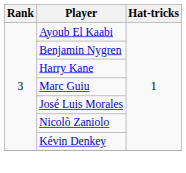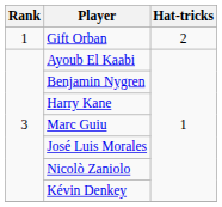 <table class="wikitable">
 <tr>
 <th scope="col">Rank</th>
 <th scope="col">Player</th>
 <th scope="col">Hat-tricks</th>
+</tr>
+<tr>
+<td style="text-align:center">1</td>
+<td scope="row"> <a href='#'>Gift Orban</a></td>
+<td style="text-align:center">2</td>
 </tr>
 <tr>
 <td rowspan="7" style="text-align:center">3</td>
 <td scope="row"> <a href='#'>Ayoub El Kaabi</a></td>
 <td rowspan="7" style="text-align:center">1</td>
 </tr>
 <tr>
 <td scope="row"> <a href='#'>Benjamin Nygren</a></td>
 </tr>
 <tr>
 <td scope="row"> <a href='#'>Harry Kane</a></td>
 </tr>
 <tr>
 <td scope="row"> <a href='#'>Marc Guiu</a></td>
 </tr>
 <tr>
 <td scope="row"> <a href='#'>José Luis Morales</a></td>
 </tr>
 <tr>
 <td scope="row"> <a href='#'>Nicolò Zaniolo</a></td>
 </tr>
 <tr>
 <td scope="row"> <a href='#'>Kévin Denkey</a></td>
 </tr>
 <tr>
 </tr>
 </table>
